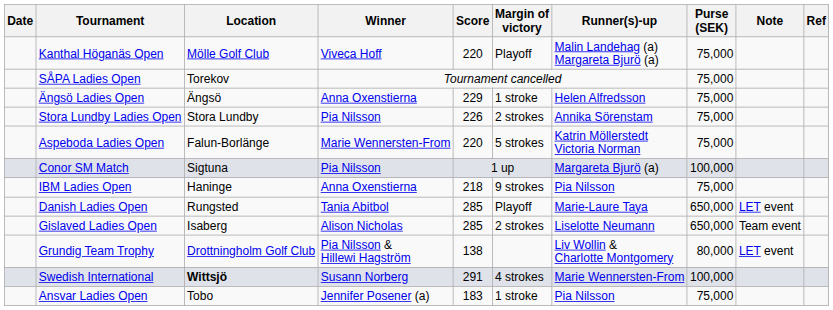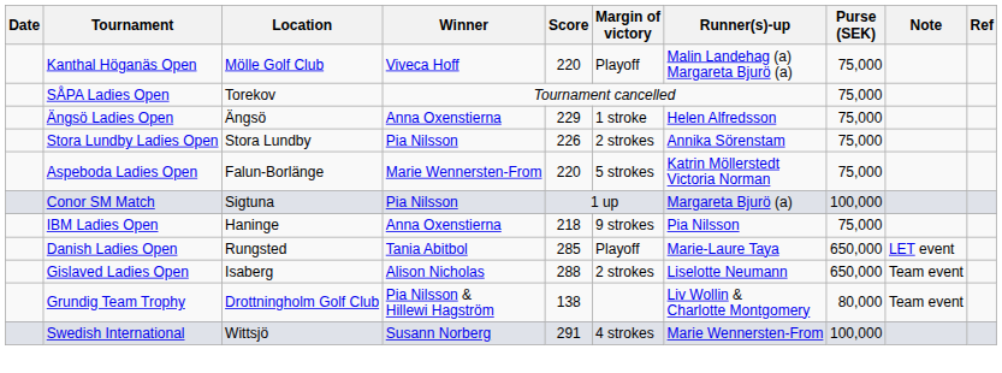 <table class="wikitable" style="font-size:95%;">
 <tr>
 <th>Date</th>
 <th>Tournament</th>
 <th>Location</th>
 <th>Winner</th>
 <th>Score</th>
 <th>Margin of<br>victory</th>
 <th>Runner(s)-up</th>
 <th>Purse<br>(SEK)</th>
 <th>Note</th>
 <th>Ref</th>
 </tr>
 <tr>
 <td></td>
 <td><a href='#'>Kanthal Höganäs Open</a></td>
 <td><a href='#'>Mölle Golf Club</a></td>
 <td> <a href='#'>Viveca Hoff</a></td>
 <td align=center>220</td>
 <td>Playoff</td>
 <td> <a href='#'>Malin Landehag</a> (a)<br> <a href='#'>Margareta Bjurö</a> (a)</td>
 <td align=right>75,000</td>
 <td></td>
 <td></td>
 </tr>
 <tr>
 <td></td>
 <td><a href='#'>SÅPA Ladies Open</a></td>
 <td>Torekov</td>
 <td colspan=4 align=center><em>Tournament cancelled</em></td>
 <td align=right>75,000</td>
 <td></td>
 <td></td>
 </tr>
 <tr>
 <td></td>
 <td><a href='#'>Ängsö Ladies Open</a></td>
 <td>Ängsö</td>
 <td> <a href='#'>Anna Oxenstierna</a></td>
 <td align=center>229</td>
 <td>1 stroke</td>
 <td> <a href='#'>Helen Alfredsson</a></td>
 <td align=right>75,000</td>
 <td></td>
 <td></td>
 </tr>
 <tr>
 <td></td>
 <td><a href='#'>Stora Lundby Ladies Open</a></td>
 <td>Stora Lundby</td>
 <td> <a href='#'>Pia Nilsson</a></td>
 <td align=center>226</td>
 <td>2 strokes</td>
 <td> <a href='#'>Annika Sörenstam</a></td>
 <td align=right>75,000</td>
 <td></td>
 <td></td>
 </tr>
 <tr>
 <td></td>
 <td><a href='#'>Aspeboda Ladies Open</a></td>
 <td>Falun-Borlänge</td>
 <td> <a href='#'>Marie Wennersten-From</a></td>
 <td align=center>220</td>
 <td>5 strokes</td>
 <td> <a href='#'>Katrin Möllerstedt</a><br> <a href='#'>Victoria Norman</a></td>
 <td align=right>75,000</td>
 <td></td>
 <td></td>
 </tr>
 <tr style="background:#dfe2e9;">
 <td></td>
 <td><a href='#'>Conor SM Match</a></td>
 <td>Sigtuna</td>
 <td> <a href='#'>Pia Nilsson</a></td>
 <td colspan=2 align=center>1 up</td>
 <td> <a href='#'>Margareta Bjurö</a> (a)</td>
 <td align=right>100,000</td>
 <td></td>
 <td></td>
 </tr>
 <tr>
 <td></td>
 <td><a href='#'>IBM Ladies Open</a></td>
 <td>Haninge</td>
 <td> <a href='#'>Anna Oxenstierna</a></td>
 <td align=center>218</td>
 <td>9 strokes</td>
 <td> <a href='#'>Pia Nilsson</a></td>
 <td align=right>75,000</td>
 <td></td>
 <td></td>
 </tr>
 <tr>
 <td></td>
 <td><a href='#'>Danish Ladies Open</a></td>
 <td>Rungsted</td>
 <td> <a href='#'>Tania Abitbol</a></td>
 <td align=center>285</td>
 <td>Playoff</td>
 <td> <a href='#'>Marie-Laure Taya</a></td>
 <td align=right>650,000</td>
 <td><a href='#'>LET</a> event</td>
 <td></td>
 </tr>
 <tr>
 <td></td>
 <td><a href='#'>Gislaved Ladies Open</a></td>
 <td>Isaberg</td>
 <td> <a href='#'>Alison Nicholas</a></td>
-<td align=center>285</td>
+<td align=center>288</td>
 <td>2 strokes</td>
 <td> <a href='#'>Liselotte Neumann</a></td>
 <td align=right>650,000</td>
 <td>Team event</td>
 <td></td>
 </tr>
 <tr>
 <td></td>
 <td><a href='#'>Grundig Team Trophy</a></td>
 <td><a href='#'>Drottningholm Golf Club</a></td>
 <td> <a href='#'>Pia Nilsson</a> &<br> <a href='#'>Hillewi Hagström</a></td>
 <td align=center>138</td>
 <td></td>
 <td> <a href='#'>Liv Wollin</a> &<br> <a href='#'>Charlotte Montgomery</a></td>
 <td align=right>80,000</td>
-<td><a href='#'>LET</a> event</td>
+<td>Team event</td>
 <td></td>
 </tr>
 <tr style="background:#dfe2e9;">
 <td></td>
 <td><a href='#'>Swedish International</a></td>
-<td><strong>Wittsjö</strong></td>
+<td>Wittsjö</td>
 <td> <a href='#'>Susann Norberg</a></td>
 <td align=center>291</td>
 <td>4 strokes</td>
 <td> <a href='#'>Marie Wennersten-From</a></td>
 <td align=right>100,000</td>
 <td></td>
 <td></td>
 </tr>
-<tr>
-<td></td>
-<td><a href='#'>Ansvar Ladies Open</a></td>
-<td>Tobo</td>
-<td> <a href='#'>Jennifer Posener</a> (a)</td>
-<td align=center>183</td>
-<td>1 stroke</td>
-<td> <a href='#'>Pia Nilsson</a></td>
-<td align=right>75,000</td>
-<td></td>
-<td></td>
-</tr>
 </table>
